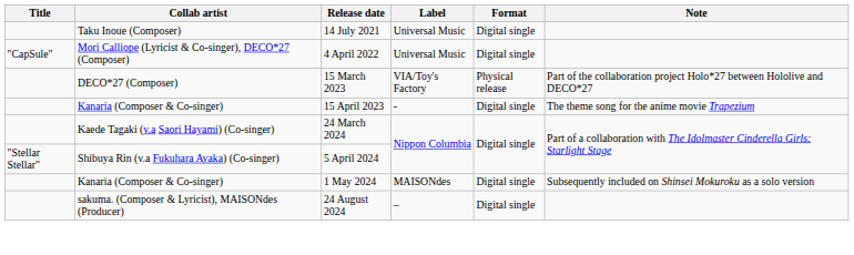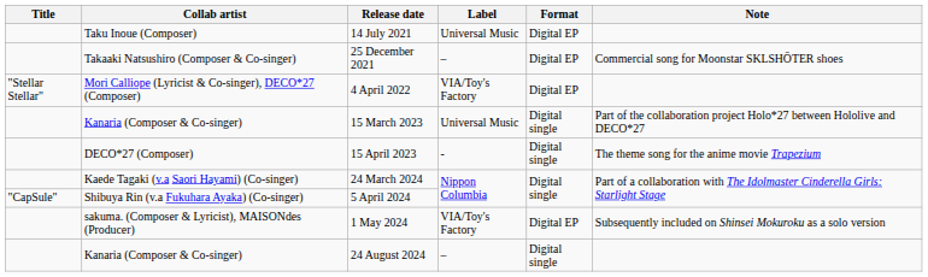 <table class="wikitable">
 <tr>
 <th>Title</th>
 <th>Collab artist</th>
 <th>Release date</th>
 <th>Label</th>
 <th>Format</th>
 <th>Note</th>
 </tr>
 <tr>
 <td align="left"></td>
 <td>Taku Inoue (Composer)</td>
 <td align="left">14 July 2021</td>
 <td align="left">Universal Music</td>
-<td align="left">Digital single</td>
-<td></td>
-</tr>
-<tr>
-<td align="left">"CapSule"</td>
-<td><a href='#'>Mori Calliope</a> (Lyricist & Co-singer), <a href='#'>DECO*27</a> (Composer)</td>
-<td align="left">4 April 2022</td>
-<td align="left">Universal Music</td>
-<td align="left">Digital single</td>
+<td align="left">Digital EP</td>
 <td></td>
 </tr>
 <tr>
 <td align="left"></td>
-<td>DECO*27 (Composer)</td>
+<td>Takaaki Natsushiro (Composer & Co-singer)</td>
+<td align="left">25 December 2021</td>
+<td>–</td>
+<td align="left">Digital EP</td>
+<td>Commercial song for Moonstar SKLSHŌTER shoes</td>
+</tr>
+<tr>
+<td align="left">"Stellar Stellar"</td>
+<td><a href='#'>Mori Calliope</a> (Lyricist & Co-singer), <a href='#'>DECO*27</a> (Composer)</td>
+<td align="left">4 April 2022</td>
+<td align="left">VIA/Toy's Factory</td>
+<td align="left">Digital EP</td>
+<td></td>
+</tr>
+<tr>
+<td align="left"></td>
+<td><a href='#'>Kanaria</a> (Composer & Co-singer)</td>
 <td align="left">15 March 2023</td>
-<td align="left">VIA/Toy's Factory</td>
-<td align="left">Physical release</td>
+<td align="left">Universal Music</td>
+<td align="left">Digital single</td>
 <td>Part of the collaboration project Holo*27 between Hololive and DECO*27</td>
 </tr>
 <tr>
 <td align="left"></td>
-<td><a href='#'>Kanaria</a> (Composer & Co-singer)</td>
+<td>DECO*27 (Composer)</td>
 <td align="left">15 April 2023</td>
 <td align="left">-</td>
 <td align="left">Digital single</td>
 <td align="left">The theme song for the anime movie <a href='#'><em>Trapezium</em></a></td>
 </tr>
 <tr>
 <td align="left"></td>
 <td>Kaede Tagaki (<a href='#'>v.a</a> <a href='#'>Saori Hayami</a>) (Co-singer)</td>
 <td align="left">24 March 2024</td>
 <td align="left" rowspan="2"><a href='#'>Nippon Columbia</a></td>
 <td align="left" rowspan="2">Digital single</td>
 <td align="left" rowspan="2">Part of a collaboration with <em><a href='#'>The Idolmaster Cinderella Girls: Starlight Stage</a></em></td>
 </tr>
 <tr>
-<td align="left">"Stellar Stellar"</td>
+<td align="left">"CapSule"</td>
 <td>Shibuya Rin (v.a <a href='#'>Fukuhara Ayaka</a>) (Co-singer)</td>
 <td align="left">5 April 2024</td>
 </tr>
 <tr>
 <td align="left"></td>
-<td align="left">Kanaria (Composer & Co-singer)</td>
+<td>sakuma. (Composer & Lyricist), MAISONdes (Producer)</td>
 <td align="left">1 May 2024</td>
-<td align="left">MAISONdes</td>
-<td align="left">Digital single</td>
+<td align="left">VIA/Toy's Factory</td>
+<td align="left">Digital EP</td>
 <td>Subsequently included on <em>Shinsei Mokuroku</em> as a solo version</td>
 </tr>
 <tr>
 <td align="left"></td>
-<td>sakuma. (Composer & Lyricist), MAISONdes (Producer)</td>
+<td align="left">Kanaria (Composer & Co-singer)</td>
 <td align="left">24 August 2024</td>
 <td>–</td>
 <td align="left">Digital single</td>
 <td></td>
 </tr>
 </table>
